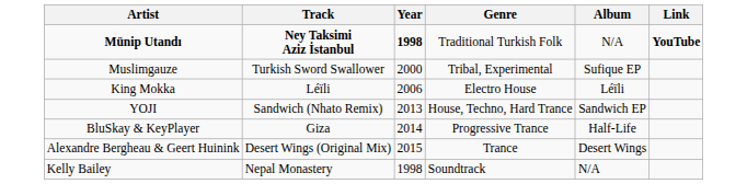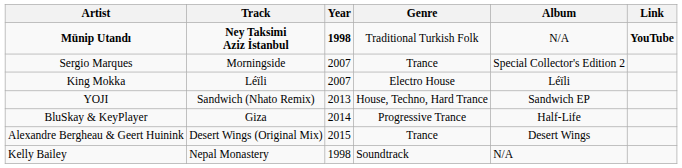 <table class="wikitable" style="margin: 1em auto 1em auto;">
 <tr align="center">
 <th>Artist</th>
 <th>Track</th>
 <th>Year</th>
 <th>Genre</th>
 <th>Album</th>
 <th>Link</th>
 </tr>
 <tr align="center">
 <td><strong>Münip Utandı</strong></td>
 <td><strong>Ney Taksimi <br>Aziz İstanbul</strong></td>
 <td><strong>1998</strong></td>
 <td>Traditional Turkish Folk</td>
 <td>N/A</td>
 <td><strong>YouTube</strong></td>
 </tr>
 <tr align="center">
-<td>Muslimgauze</td>
-<td>Turkish Sword Swallower</td>
-<td>2000</td>
-<td>Tribal, Experimental</td>
-<td>Sufique EP</td>
+<td>Sergio Marques</td>
+<td>Morningside</td>
+<td>2007</td>
+<td>Trance</td>
+<td>Special Collector's Edition 2</td>
 <td></td>
 </tr>
 <tr align="center">
 <td>King Mokka</td>
 <td>Léïli</td>
-<td>2006</td>
+<td>2007</td>
 <td>Electro House</td>
 <td>Léïli</td>
 <td></td>
 </tr>
 <tr align="center">
 <td>YOJI</td>
 <td>Sandwich (Nhato Remix)</td>
 <td>2013</td>
 <td>House, Techno, Hard Trance</td>
 <td>Sandwich EP</td>
 <td></td>
 </tr>
 <tr align="center">
 <td>BluSkay & KeyPlayer</td>
 <td>Giza</td>
 <td>2014</td>
 <td>Progressive Trance</td>
 <td>Half-Life</td>
 <td></td>
 </tr>
 <tr align="center">
 <td>Alexandre Bergheau & Geert Huinink</td>
 <td>Desert Wings (Original Mix)</td>
 <td>2015</td>
 <td>Trance</td>
 <td>Desert Wings</td>
 <td></td>
 </tr>
 <tr>
 <td>Kelly Bailey</td>
 <td>Nepal Monastery</td>
 <td>1998</td>
 <td>Soundtrack</td>
 <td>N/A</td>
 <td></td>
 </tr>
 </table>
